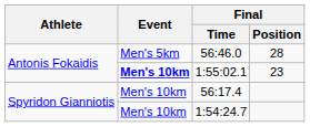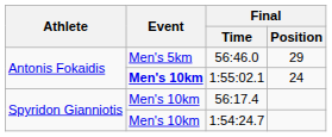 <table class="wikitable" border="1" style="font-size:90%">
 <tr>
 <th rowspan=2>Athlete</th>
 <th rowspan=2>Event</th>
 <th colspan=2>Final</th>
 </tr>
 <tr>
 <th>Time</th>
 <th>Position</th>
 </tr>
 <tr>
 <td rowspan=2><a href='#'>Antonis Fokaidis</a></td>
 <td><a href='#'>Men's 5km</a></td>
 <td align=center>56:46.0</td>
-<td align=center>28</td>
+<td align=center>29</td>
 </tr>
 <tr>
 <td><strong><a href='#'>Men's 10km</a></strong></td>
 <td align=center>1:55:02.1</td>
-<td align=center>23</td>
+<td align=center>24</td>
 </tr>
 <tr>
 <td rowspan=2><a href='#'>Spyridon Gianniotis</a></td>
 <td><a href='#'>Men's 10km</a></td>
 <td align=center>56:17.4</td>
 <td align=center></td>
 </tr>
 <tr>
 <td><a href='#'>Men's 10km</a></td>
 <td align=center>1:54:24.7</td>
 <td align=center></td>
 </tr>
 </table>
